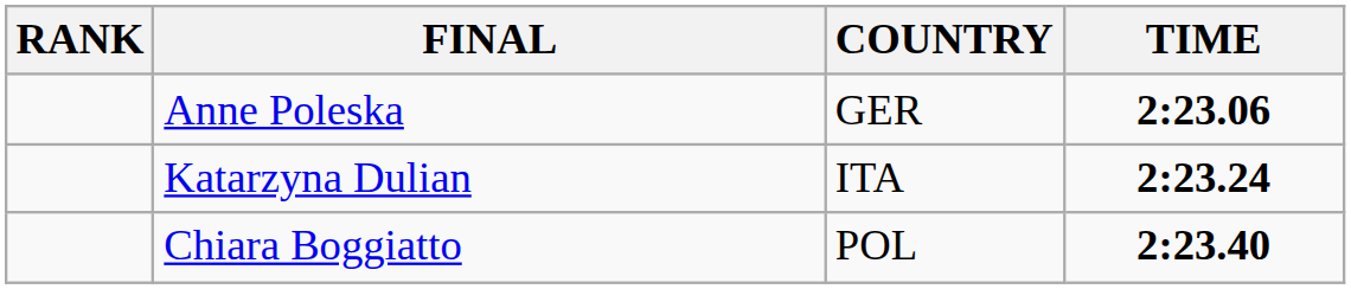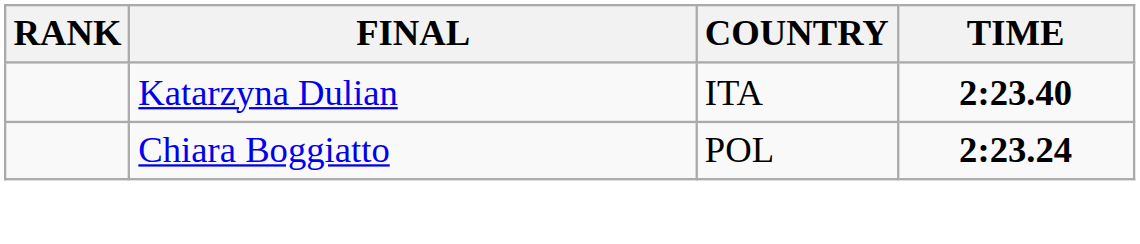 <table class="wikitable">
 <tr>
 <th>RANK</th>
 <th align="left" style="width: 15em">FINAL</th>
 <th>COUNTRY</th>
 <th style="width: 6em">TIME</th>
 </tr>
 <tr>
 <td align="center"></td>
-<td><a href='#'>Anne Poleska</a></td>
-<td> GER</td>
-<td align="center"><strong>2:23.06</strong></td>
-</tr>
-<tr>
-<td align="center"></td>
 <td><a href='#'>Katarzyna Dulian</a></td>
 <td> ITA</td>
-<td align="center"><strong>2:23.24</strong></td>
+<td align="center"><strong>2:23.40</strong></td>
 </tr>
 <tr>
 <td align="center"></td>
 <td><a href='#'>Chiara Boggiatto</a></td>
 <td> POL</td>
-<td align="center"><strong>2:23.40</strong></td>
+<td align="center"><strong>2:23.24</strong></td>
 </tr>
 </table>
